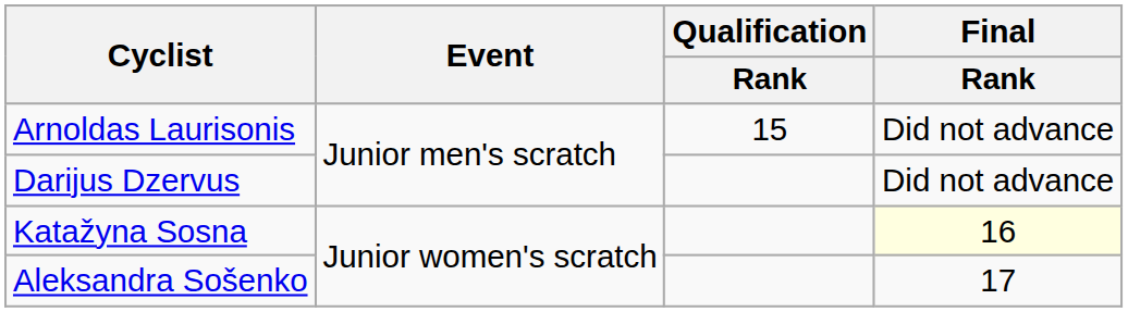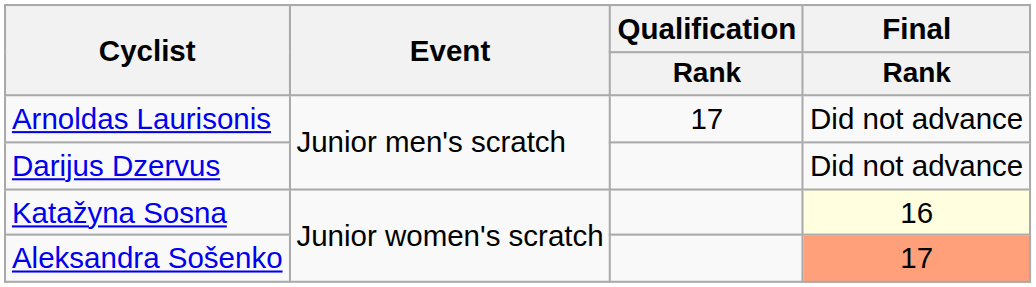 <table class="wikitable" style="font-size:90%">
 <tr>
 <th rowspan="2">Cyclist</th>
 <th rowspan="2">Event</th>
 <th>Qualification</th>
 <th>Final</th>
 </tr>
 <tr style="font-size:95%">
 <th>Rank</th>
 <th>Rank</th>
 </tr>
 <tr align=center>
 <td align=left><a href='#'>Arnoldas Laurisonis</a></td>
 <td align=left rowspan=2>Junior men's scratch</td>
-<td>15</td>
+<td>17</td>
 <td>Did not advance</td>
 </tr>
 <tr align=center>
 <td align=left><a href='#'>Darijus Dzervus</a></td>
 <td></td>
 <td>Did not advance</td>
 </tr>
 <tr align=center>
 <td align=left><a href='#'>Katažyna Sosna</a></td>
 <td align=left rowspan=2>Junior women's scratch</td>
 <td></td>
 <td style="background: lightyellow;">16</td>
 </tr>
 <tr align=center>
 <td align=left><a href='#'>Aleksandra Sošenko</a></td>
 <td></td>
-<td>17</td>
+<td style="background: lightsalmon;">17</td>
 </tr>
 </table>
